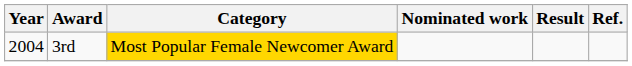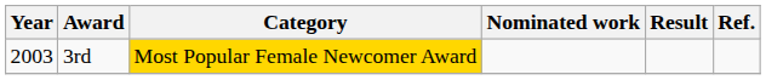 <table class="wikitable">
 <tr>
 <th>Year</th>
 <th>Award</th>
 <th>Category</th>
 <th>Nominated work</th>
 <th>Result</th>
 <th>Ref.</th>
 </tr>
 <tr>
-<td rowspan=1>2004</td>
+<td rowspan=1>2003</td>
 <td rowspan=1>3rd</td>
 <td style="background: gold;">Most Popular Female Newcomer Award</td>
 <td></td>
 <td></td>
 <td rowspan=1></td>
 </tr>
 <tr>
 </tr>
 </table>
